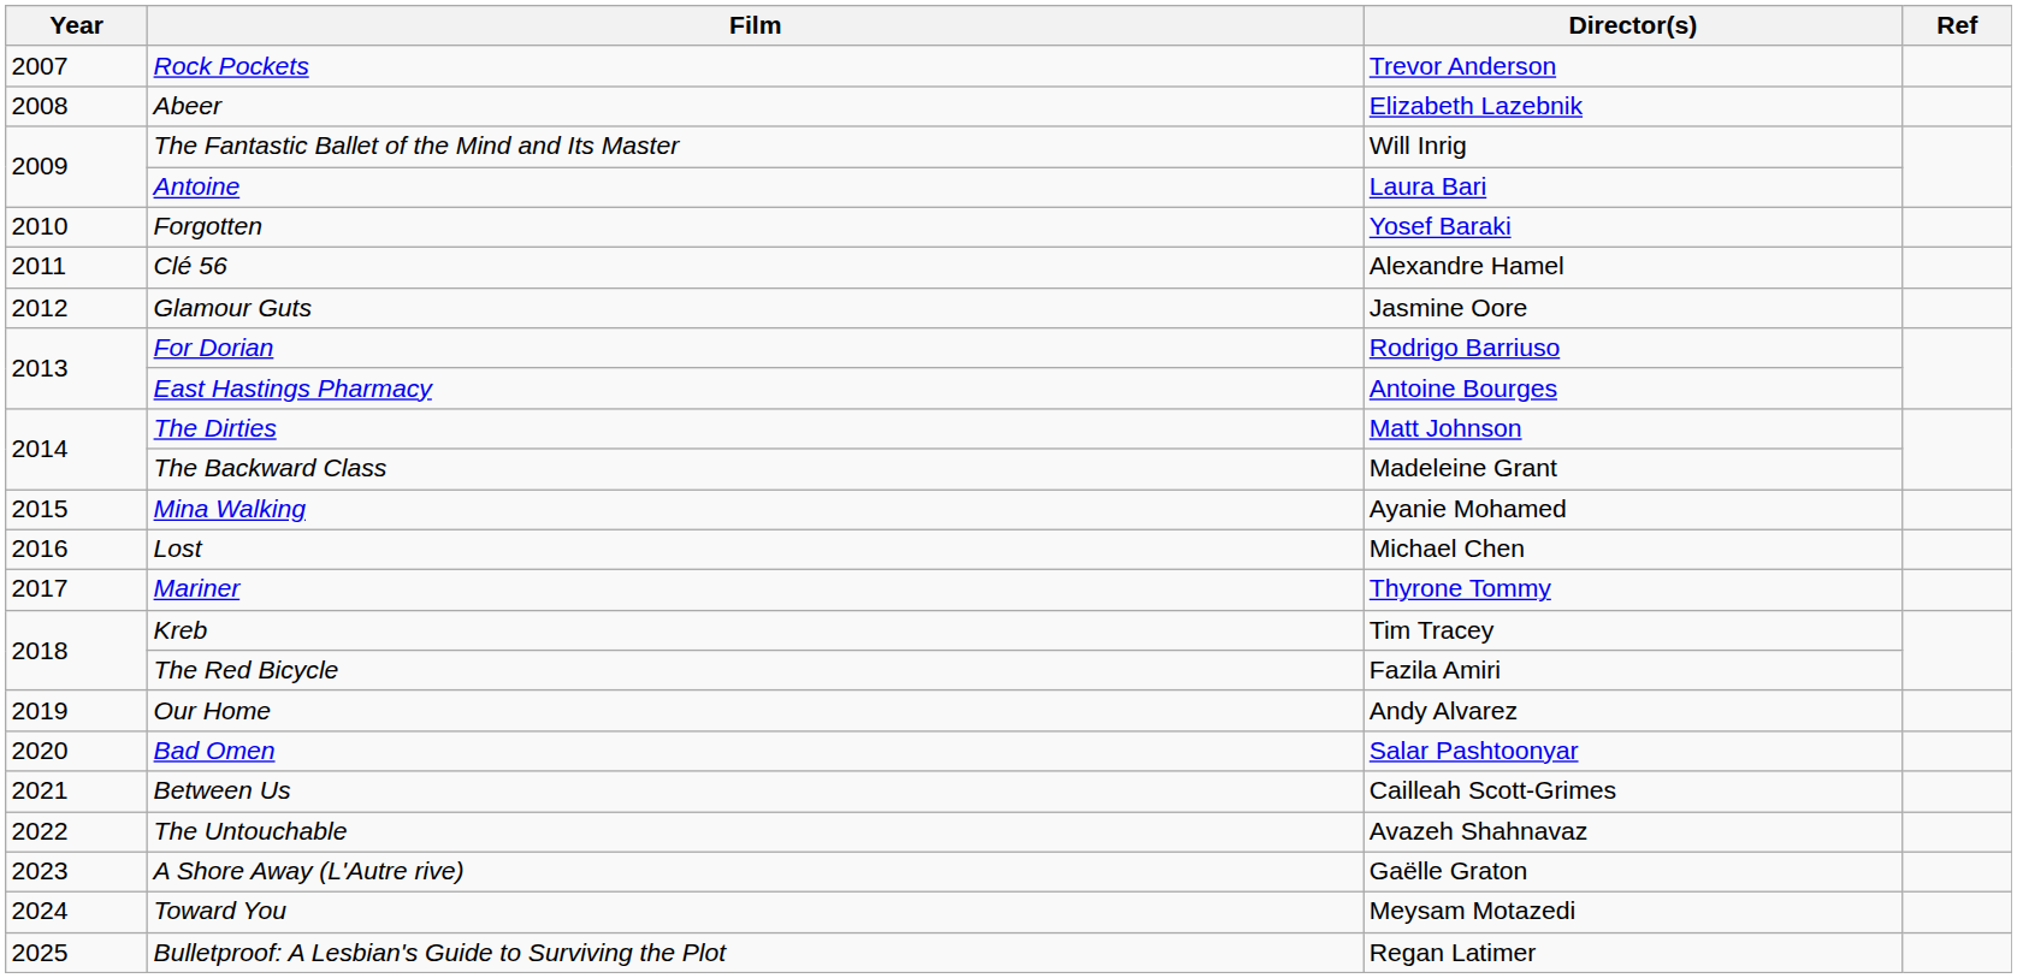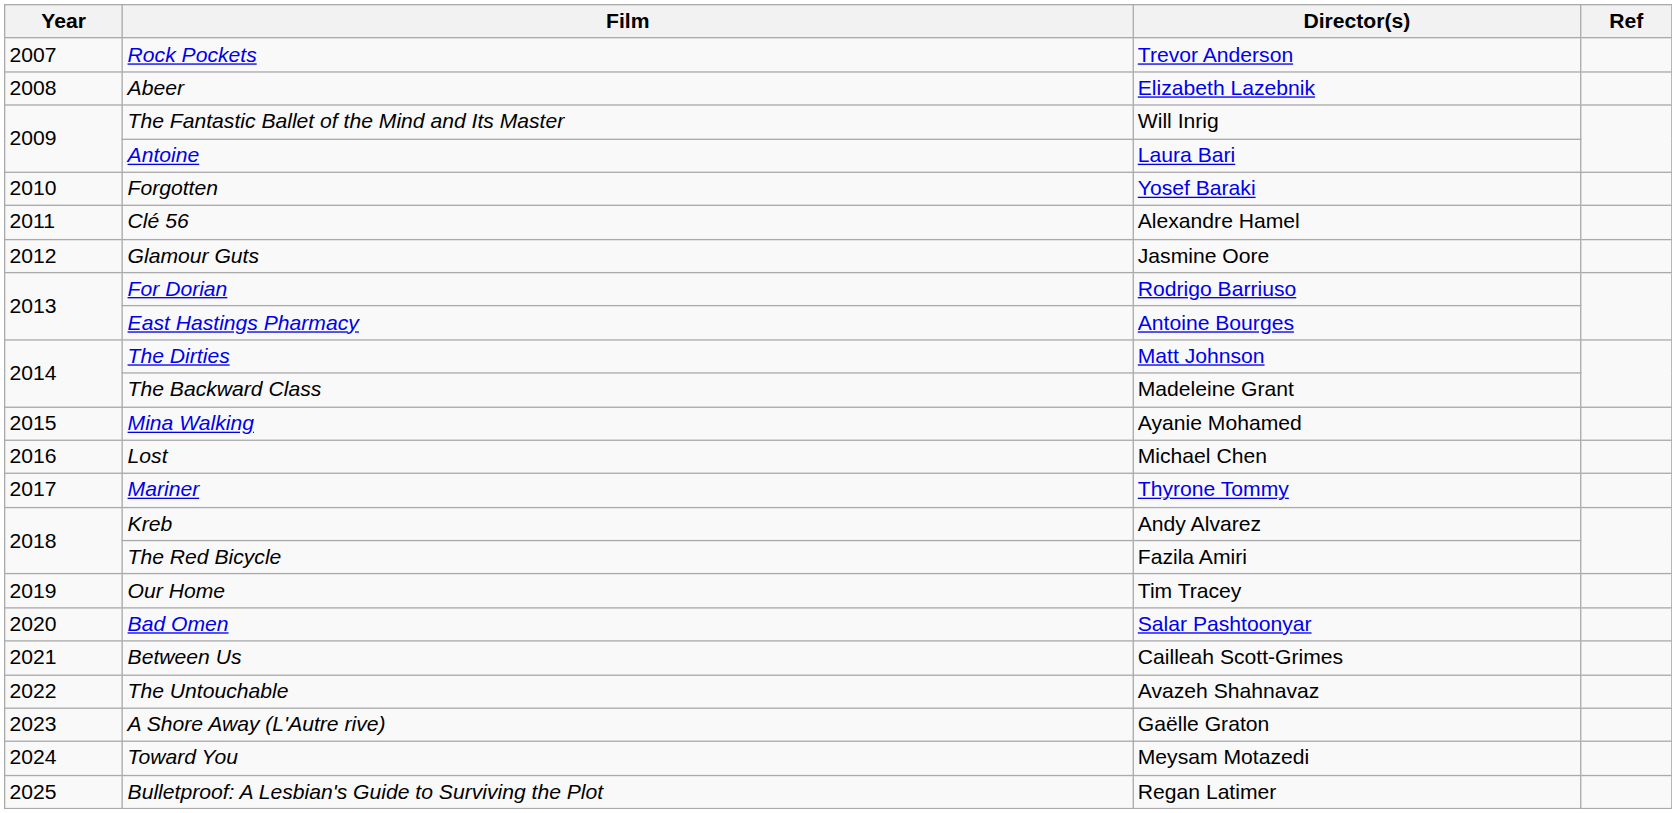 <table class = "wikitable sortable" width=100%>
 <tr>
 <th>Year</th>
 <th>Film</th>
 <th>Director(s)</th>
 <th>Ref</th>
 </tr>
 <tr>
 <td>2007</td>
 <td><em><a href='#'>Rock Pockets</a></em></td>
 <td><a href='#'>Trevor Anderson</a></td>
 <td></td>
 </tr>
 <tr>
 <td>2008</td>
 <td><em>Abeer</em></td>
 <td><a href='#'>Elizabeth Lazebnik</a></td>
 <td></td>
 </tr>
 <tr>
 <td rowspan=2>2009</td>
 <td><em>The Fantastic Ballet of the Mind and Its Master</em></td>
 <td>Will Inrig</td>
 <td rowspan=2></td>
 </tr>
 <tr>
 <td><em><a href='#'>Antoine</a></em></td>
 <td><a href='#'>Laura Bari</a></td>
 </tr>
 <tr>
 <td>2010</td>
 <td><em>Forgotten</em></td>
 <td><a href='#'>Yosef Baraki</a></td>
 <td></td>
 </tr>
 <tr>
 <td>2011</td>
 <td><em>Clé 56</em></td>
 <td>Alexandre Hamel</td>
 <td></td>
 </tr>
 <tr>
 <td>2012</td>
 <td><em>Glamour Guts</em></td>
 <td>Jasmine Oore</td>
 <td></td>
 </tr>
 <tr>
 <td rowspan=2>2013</td>
 <td><em><a href='#'>For Dorian</a></em></td>
 <td><a href='#'>Rodrigo Barriuso</a></td>
 <td rowspan=2></td>
 </tr>
 <tr>
 <td><em><a href='#'>East Hastings Pharmacy</a></em></td>
 <td><a href='#'>Antoine Bourges</a></td>
 </tr>
 <tr>
 <td rowspan=2>2014</td>
 <td><em><a href='#'>The Dirties</a></em></td>
 <td><a href='#'>Matt Johnson</a></td>
 <td rowspan=2></td>
 </tr>
 <tr>
 <td><em>The Backward Class</em></td>
 <td>Madeleine Grant</td>
 </tr>
 <tr>
 <td>2015</td>
 <td><em><a href='#'>Mina Walking</a></em></td>
 <td>Ayanie Mohamed</td>
 <td></td>
 </tr>
 <tr>
 <td>2016</td>
 <td><em>Lost</em></td>
 <td>Michael Chen</td>
 <td></td>
 </tr>
 <tr>
 <td>2017</td>
 <td><em><a href='#'>Mariner</a></em></td>
 <td><a href='#'>Thyrone Tommy</a></td>
 <td></td>
 </tr>
 <tr>
 <td rowspan=2>2018</td>
 <td><em>Kreb</em></td>
-<td>Tim Tracey</td>
+<td>Andy Alvarez</td>
 <td rowspan=2></td>
 </tr>
 <tr>
 <td><em>The Red Bicycle</em></td>
 <td>Fazila Amiri</td>
 </tr>
 <tr>
 <td>2019</td>
 <td><em>Our Home</em></td>
-<td>Andy Alvarez</td>
+<td>Tim Tracey</td>
 <td></td>
 </tr>
 <tr>
 <td>2020</td>
 <td><em><a href='#'>Bad Omen</a></em></td>
 <td><a href='#'>Salar Pashtoonyar</a></td>
 <td></td>
 </tr>
 <tr>
 <td>2021</td>
 <td><em>Between Us</em></td>
 <td>Cailleah Scott-Grimes</td>
 <td></td>
 </tr>
 <tr>
 <td>2022</td>
 <td><em>The Untouchable</em></td>
 <td>Avazeh Shahnavaz</td>
 <td></td>
 </tr>
 <tr>
 <td>2023</td>
 <td><em>A Shore Away (L'Autre rive)</em></td>
 <td>Gaëlle Graton</td>
 <td></td>
 </tr>
 <tr>
 <td>2024</td>
 <td><em>Toward You</em></td>
 <td>Meysam Motazedi</td>
 <td></td>
 </tr>
 <tr>
 <td>2025</td>
 <td><em>Bulletproof: A Lesbian's Guide to Surviving the Plot</em></td>
 <td>Regan Latimer</td>
 <td></td>
 </tr>
 </table>
